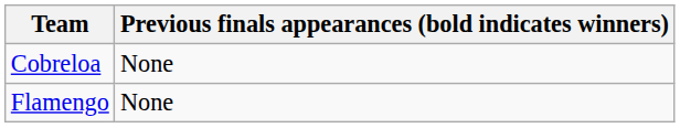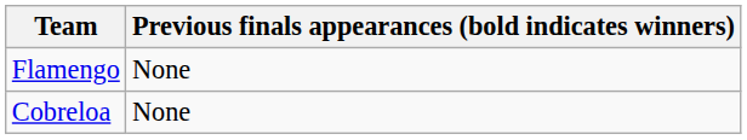 <table class="wikitable">
 <tr>
 <th>Team</th>
 <th>Previous finals appearances (bold indicates winners)</th>
 </tr>
 <tr>
+<td> <a href='#'>Flamengo</a></td>
+<td>None</td>
+</tr>
+<tr>
 <td> <a href='#'>Cobreloa</a></td>
 <td>None</td>
 </tr>
-<tr>
-<td> <a href='#'>Flamengo</a></td>
-<td>None</td>
-</tr>
 </table>
